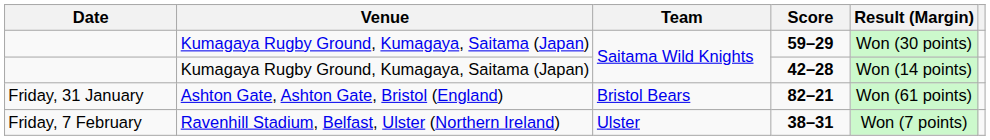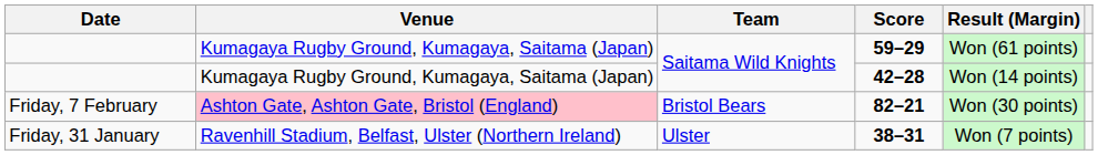 <table class="wikitable">
 <tr>
 <th width=160>Date</th>
 <th>Venue</th>
 <th width=165>Team</th>
 <th width=70>Score</th>
 <th>Result (Margin)</th>
 <th></th>
 </tr>
 <tr>
 <td></td>
 <td><a href='#'>Kumagaya Rugby Ground</a>, <a href='#'>Kumagaya</a>, <a href='#'>Saitama</a> (<a href='#'>Japan</a>)</td>
 <td rowspan=2> <a href='#'>Saitama Wild Knights</a></td>
 <td align=center><strong>59–29</strong></td>
-<td align=center bgcolor=#CCF9CC>Won (30 points)</td>
+<td align=center bgcolor=#CCF9CC>Won (61 points)</td>
 <td align=center></td>
 </tr>
 <tr>
 <td></td>
 <td>Kumagaya Rugby Ground, Kumagaya, Saitama (Japan)</td>
 <td align=center><strong>42–28</strong></td>
 <td align=center bgcolor=#CCF9CC>Won (14 points)</td>
 <td align=center></td>
 </tr>
 <tr>
-<td>Friday, 31 January</td>
-<td><a href='#'>Ashton Gate</a>, <a href='#'>Ashton Gate</a>, <a href='#'>Bristol</a> (<a href='#'>England</a>)</td>
+<td>Friday, 7 February</td>
+<td style="background: pink;"><a href='#'>Ashton Gate</a>, <a href='#'>Ashton Gate</a>, <a href='#'>Bristol</a> (<a href='#'>England</a>)</td>
 <td> <a href='#'>Bristol Bears</a></td>
 <td align=center><strong>82–21</strong></td>
-<td align=center bgcolor=#CCF9CC>Won (61 points)</td>
+<td align=center bgcolor=#CCF9CC>Won (30 points)</td>
 <td align=center></td>
 </tr>
 <tr>
-<td>Friday, 7 February</td>
+<td>Friday, 31 January</td>
 <td><a href='#'>Ravenhill Stadium</a>, <a href='#'>Belfast</a>, <a href='#'>Ulster</a> (<a href='#'>Northern Ireland</a>)</td>
 <td> <a href='#'>Ulster</a></td>
 <td align=center><strong>38–31</strong></td>
 <td align=center bgcolor=#CCF9CC>Won (7 points)</td>
 <td align=center></td>
 </tr>
 </table>
